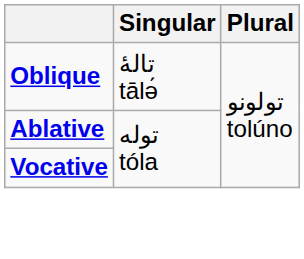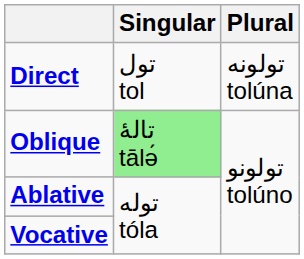 <table class="wikitable">
 <tr>
 <th></th>
 <th>Singular</th>
 <th>Plural</th>
 </tr>
 <tr>
+<td><strong><a href='#'>Direct</a></strong></td>
+<td>تول<br>tol</td>
+<td>تولونه<br>tolúna</td>
+</tr>
+<tr>
 <td><strong><a href='#'>Oblique</a></strong></td>
-<td>تالۀ<br>tālə́</td>
+<td style="background: lightgreen;">تالۀ<br>tālə́</td>
 <td rowspan="3">تولونو<br>tolúno</td>
 </tr>
 <tr>
 <td><strong><a href='#'>Ablative</a></strong></td>
 <td rowspan="2">توله<br>tóla</td>
 </tr>
 <tr>
 <td><strong><a href='#'>Vocative</a></strong></td>
 </tr>
 </table>
